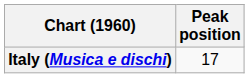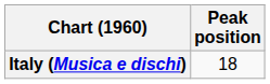 <table class="wikitable plainrowheaders" style="text-align:center">
 <tr>
 <th scope="col">Chart (1960)</th>
 <th scope="col">Peak<br>position</th>
 </tr>
 <tr>
 <th scope="row">Italy (<em><a href='#'>Musica e dischi</a></em>)</th>
-<td>17</td>
+<td>18</td>
 </tr>
 </table>
